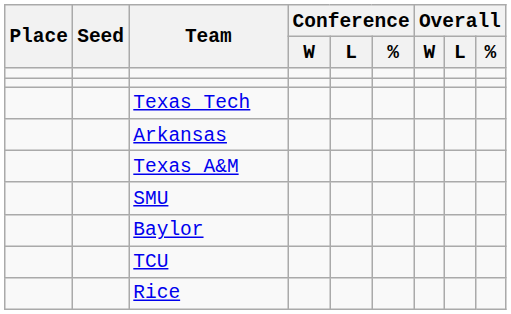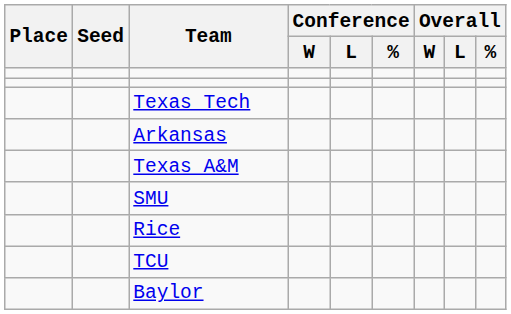 <table class=wikitable>
 <tr>
 <th rowspan ="2">Place</th>
 <th rowspan ="2">Seed</th>
 <th rowspan ="2" width= "100pt">Team</th>
 <th colspan = "3">Conference</th>
 <th colspan ="3">Overall</th>
 </tr>
 <tr>
 <th>W</th>
 <th>L</th>
 <th>%</th>
 <th>W</th>
 <th>L</th>
 <th>%</th>
 </tr>
 <tr>
 <td></td>
 <td></td>
 <td></td>
 <td></td>
 <td></td>
 <td></td>
 <td></td>
 <td></td>
 <td></td>
 </tr>
 <tr>
 <td></td>
 <td></td>
 <td></td>
 <td></td>
 <td></td>
 <td></td>
 <td></td>
 <td></td>
 <td></td>
 </tr>
 <tr>
 <td></td>
 <td></td>
 <td><a href='#'>Texas Tech</a></td>
 <td></td>
 <td></td>
 <td></td>
 <td></td>
 <td></td>
 <td></td>
 </tr>
 <tr>
 <td></td>
 <td></td>
 <td><a href='#'>Arkansas</a></td>
 <td></td>
 <td></td>
 <td></td>
 <td></td>
 <td></td>
 <td></td>
 </tr>
 <tr>
 <td></td>
 <td></td>
 <td><a href='#'>Texas A&M</a></td>
 <td></td>
 <td></td>
 <td></td>
 <td></td>
 <td></td>
 <td></td>
 </tr>
 <tr>
 <td></td>
 <td></td>
 <td><a href='#'>SMU</a></td>
 <td></td>
 <td></td>
 <td></td>
 <td></td>
 <td></td>
 <td></td>
 </tr>
 <tr>
 <td></td>
 <td></td>
-<td><a href='#'>Baylor</a></td>
+<td><a href='#'>Rice</a></td>
 <td></td>
 <td></td>
 <td></td>
 <td></td>
 <td></td>
 <td></td>
 </tr>
 <tr>
 <td></td>
 <td></td>
 <td><a href='#'>TCU</a></td>
 <td></td>
 <td></td>
 <td></td>
 <td></td>
 <td></td>
 <td></td>
 </tr>
 <tr>
 <td></td>
 <td></td>
-<td><a href='#'>Rice</a></td>
+<td><a href='#'>Baylor</a></td>
 <td></td>
 <td></td>
 <td></td>
 <td></td>
 <td></td>
 <td></td>
 </tr>
 </table>
